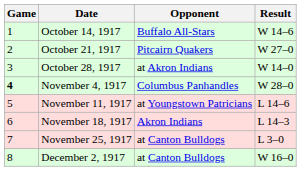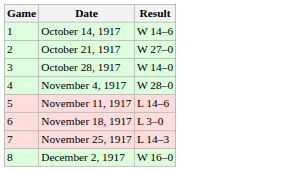 <table class="wikitable">
 <tr>
 <th>Game</th>
 <th>Date</th>
-<th>Opponent</th>
 <th>Result</th>
 </tr>
 <tr style="background: #ddffdd;">
 <td>1</td>
 <td>October 14, 1917</td>
-<td><a href='#'>Buffalo All-Stars</a></td>
 <td>W 14–6</td>
 </tr>
 <tr style="background: #ddffdd;">
 <td>2</td>
 <td>October 21, 1917</td>
-<td><a href='#'>Pitcairn Quakers</a></td>
 <td>W 27–0</td>
 </tr>
 <tr style="background: #ddffdd;">
 <td>3</td>
 <td>October 28, 1917</td>
-<td>at <a href='#'>Akron Indians</a></td>
 <td>W 14–0</td>
 </tr>
 <tr style="background: #ddffdd;">
-<td><strong>4</strong></td>
+<td>4</td>
 <td>November 4, 1917</td>
-<td><a href='#'>Columbus Panhandles</a></td>
 <td>W 28–0</td>
 </tr>
 <tr style="background: #ffdddd;">
 <td>5</td>
 <td>November 11, 1917</td>
-<td>at <a href='#'>Youngstown Patricians</a></td>
 <td>L 14–6</td>
 </tr>
 <tr style="background: #ffdddd;">
 <td>6</td>
 <td>November 18, 1917</td>
-<td><a href='#'>Akron Indians</a></td>
-<td>L 14–3</td>
+<td>L 3–0</td>
 </tr>
 <tr style="background: #ffdddd;">
 <td>7</td>
 <td>November 25, 1917</td>
-<td>at <a href='#'>Canton Bulldogs</a></td>
-<td>L 3–0</td>
+<td>L 14–3</td>
 </tr>
 <tr style="background: #ddffdd;">
 <td>8</td>
 <td>December 2, 1917</td>
-<td>at <a href='#'>Canton Bulldogs</a></td>
 <td>W 16–0</td>
 </tr>
 </table>
